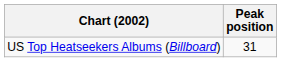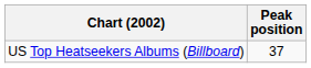 <table class="wikitable">
 <tr>
 <th>Chart (2002)</th>
 <th>Peak<br>position</th>
 </tr>
 <tr>
 <td>US <a href='#'>Top Heatseekers Albums</a> (<em><a href='#'>Billboard</a></em>)</td>
-<td style="text-align:center;">31</td>
+<td style="text-align:center;">37</td>
 </tr>
 </table>
